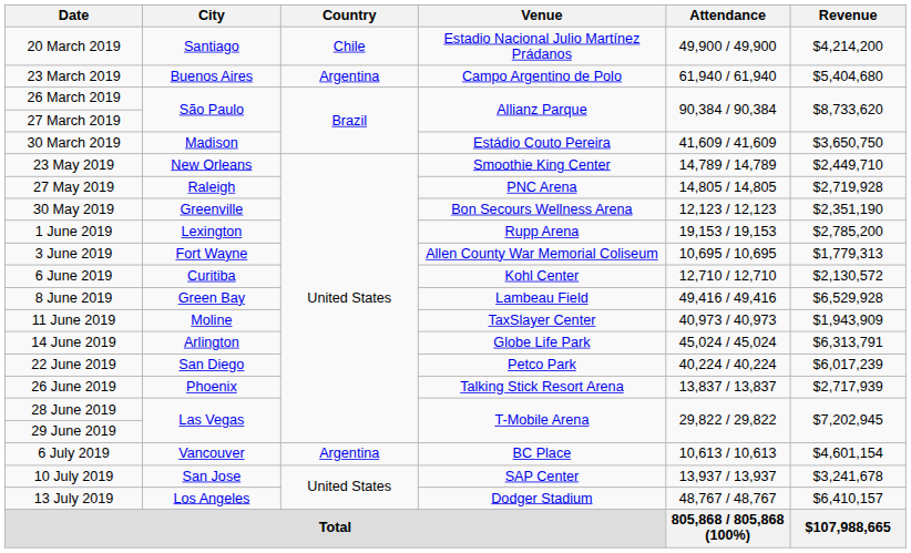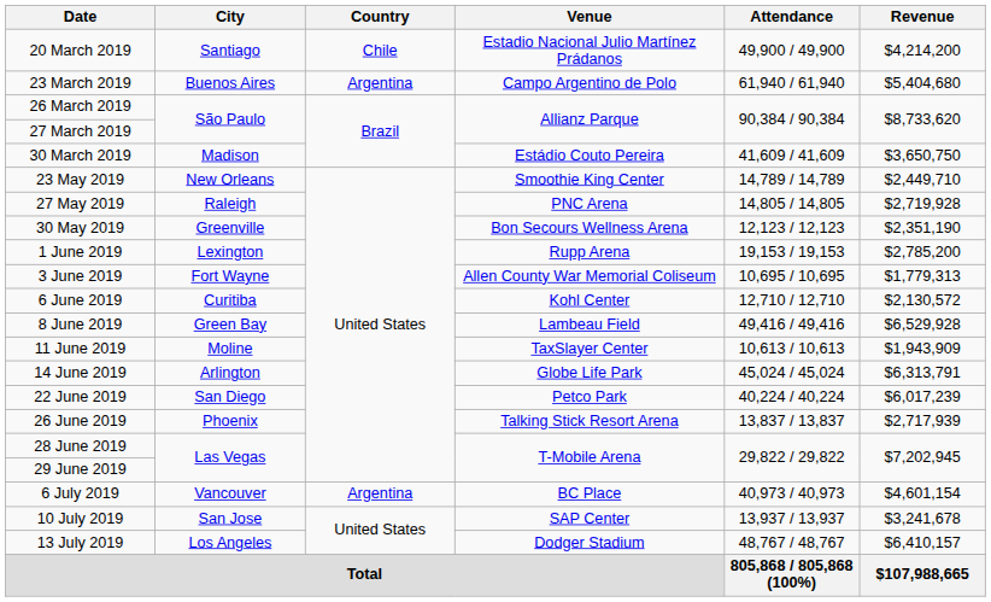 <table class="wikitable" style="text-align:center;">
 <tr>
 <th width="150">Date</th>
 <th width="150">City</th>
 <th width="150">Country</th>
 <th width="275">Venue</th>
 <th width="135">Attendance</th>
 <th width="125">Revenue</th>
 </tr>
 <tr>
 <td>20 March 2019</td>
 <td><a href='#'>Santiago</a></td>
 <td><a href='#'>Chile</a></td>
 <td><a href='#'>Estadio Nacional Julio Martínez Prádanos</a></td>
 <td>49,900 / 49,900</td>
 <td>$4,214,200</td>
 </tr>
 <tr>
 <td>23 March 2019</td>
 <td><a href='#'>Buenos Aires</a></td>
 <td><a href='#'>Argentina</a></td>
 <td><a href='#'>Campo Argentino de Polo</a></td>
 <td>61,940 / 61,940</td>
 <td>$5,404,680</td>
 </tr>
 <tr>
 <td>26 March 2019</td>
 <td rowspan="2"><a href='#'>São Paulo</a></td>
 <td rowspan="3"><a href='#'>Brazil</a></td>
 <td rowspan="2"><a href='#'>Allianz Parque</a></td>
 <td rowspan="2">90,384 / 90,384</td>
 <td rowspan="2">$8,733,620</td>
 </tr>
 <tr>
 <td>27 March 2019</td>
 </tr>
 <tr>
 <td>30 March 2019</td>
 <td><a href='#'>Madison</a></td>
 <td><a href='#'>Estádio Couto Pereira</a></td>
 <td>41,609 / 41,609</td>
 <td>$3,650,750</td>
 </tr>
 <tr>
 <td>23 May 2019</td>
 <td><a href='#'>New Orleans</a></td>
 <td rowspan="13">United States</td>
 <td><a href='#'>Smoothie King Center</a></td>
 <td>14,789 / 14,789</td>
 <td>$2,449,710</td>
 </tr>
 <tr>
 <td>27 May 2019</td>
 <td><a href='#'>Raleigh</a></td>
 <td><a href='#'>PNC Arena</a></td>
 <td>14,805 / 14,805</td>
 <td>$2,719,928</td>
 </tr>
 <tr>
 <td>30 May 2019</td>
 <td><a href='#'>Greenville</a></td>
 <td><a href='#'>Bon Secours Wellness Arena</a></td>
 <td>12,123 / 12,123</td>
 <td>$2,351,190</td>
 </tr>
 <tr>
 <td>1 June 2019</td>
 <td><a href='#'>Lexington</a></td>
 <td><a href='#'>Rupp Arena</a></td>
 <td>19,153 / 19,153</td>
 <td>$2,785,200</td>
 </tr>
 <tr>
 <td>3 June 2019</td>
 <td><a href='#'>Fort Wayne</a></td>
 <td><a href='#'>Allen County War Memorial Coliseum</a></td>
 <td>10,695 / 10,695</td>
 <td>$1,779,313</td>
 </tr>
 <tr>
 <td>6 June 2019</td>
 <td><a href='#'>Curitiba</a></td>
 <td><a href='#'>Kohl Center</a></td>
 <td>12,710 / 12,710</td>
 <td>$2,130,572</td>
 </tr>
 <tr>
 <td>8 June 2019</td>
 <td><a href='#'>Green Bay</a></td>
 <td><a href='#'>Lambeau Field</a></td>
 <td>49,416 / 49,416</td>
 <td>$6,529,928</td>
 </tr>
 <tr>
 <td>11 June 2019</td>
 <td><a href='#'>Moline</a></td>
 <td><a href='#'>TaxSlayer Center</a></td>
-<td>40,973 / 40,973</td>
+<td>10,613 /  10,613</td>
 <td>$1,943,909</td>
 </tr>
 <tr>
 <td>14 June 2019</td>
 <td><a href='#'>Arlington</a></td>
 <td><a href='#'>Globe Life Park</a></td>
 <td>45,024 / 45,024</td>
 <td>$6,313,791</td>
 </tr>
 <tr>
 <td>22 June 2019</td>
 <td><a href='#'>San Diego</a></td>
 <td><a href='#'>Petco Park</a></td>
 <td>40,224 / 40,224</td>
 <td>$6,017,239</td>
 </tr>
 <tr>
 <td>26 June 2019</td>
 <td><a href='#'>Phoenix</a></td>
 <td><a href='#'>Talking Stick Resort Arena</a></td>
 <td>13,837 / 13,837</td>
 <td>$2,717,939</td>
 </tr>
 <tr>
 <td>28 June 2019</td>
 <td rowspan="2"><a href='#'>Las Vegas</a></td>
 <td rowspan="2"><a href='#'>T-Mobile Arena</a></td>
 <td rowspan="2">29,822 / 29,822</td>
 <td rowspan="2">$7,202,945</td>
 </tr>
 <tr>
 <td>29 June 2019</td>
 </tr>
 <tr>
 <td>6 July 2019</td>
 <td><a href='#'>Vancouver</a></td>
 <td><a href='#'>Argentina</a></td>
 <td><a href='#'>BC Place</a></td>
-<td>10,613 /  10,613</td>
+<td>40,973 / 40,973</td>
 <td>$4,601,154</td>
 </tr>
 <tr>
 <td>10 July 2019</td>
 <td><a href='#'>San Jose</a></td>
 <td rowspan="2">United States</td>
 <td><a href='#'>SAP Center</a></td>
 <td>13,937 / 13,937</td>
 <td>$3,241,678</td>
 </tr>
 <tr>
 <td>13 July 2019</td>
 <td><a href='#'>Los Angeles</a></td>
 <td><a href='#'>Dodger Stadium</a></td>
 <td>48,767 / 48,767</td>
 <td>$6,410,157</td>
 </tr>
 <tr>
 <th colspan="4" style="background:#ddd;">Total</th>
 <th>805,868 / 805,868 (100%)</th>
 <th>$107,988,665</th>
 </tr>
 </table>
